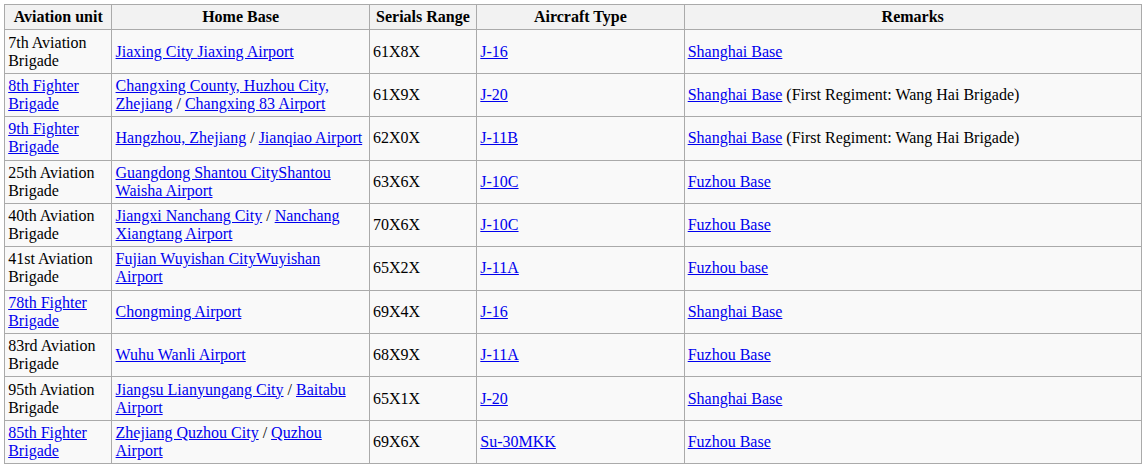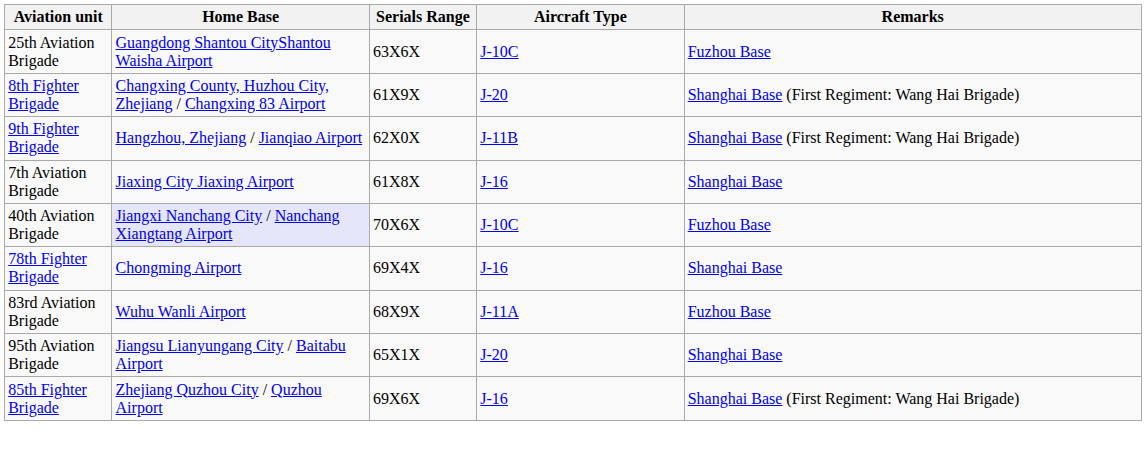 <table class="wikitable">
 <tr>
 <th scope="col" width="100">Aviation unit</th>
 <th scope="col" width="250">Home Base</th>
 <th scope="col" width="100">Serials Range</th>
 <th scope="col" width="200">Aircraft Type</th>
 <th scope="col" width="450">Remarks</th>
 </tr>
 <tr>
 </tr>
 <tr>
-<td>7th Aviation Brigade</td>
-<td><a href='#'>Jiaxing City </a><a href='#'>Jiaxing Airport</a></td>
-<td>61X8X</td>
-<td><a href='#'>J-16</a></td>
-<td><a href='#'>Shanghai Base</a></td>
+<td>25th Aviation Brigade</td>
+<td><a href='#'>Guangdong Shantou City</a><a href='#'>Shantou Waisha Airport</a></td>
+<td>63X6X</td>
+<td><a href='#'>J-10C</a></td>
+<td><a href='#'>Fuzhou Base</a></td>
 </tr>
 <tr>
 <td><a href='#'>8th Fighter Brigade</a></td>
 <td><a href='#'>Changxing County, Huzhou City, Zhejiang</a> / <a href='#'>Changxing 83 Airport</a></td>
 <td>61X9X</td>
 <td><a href='#'>J-20</a></td>
 <td><a href='#'>Shanghai Base</a> (First Regiment: Wang Hai Brigade)</td>
 </tr>
 <tr>
 <td><a href='#'>9th Fighter Brigade</a></td>
 <td><a href='#'>Hangzhou, Zhejiang</a> / <a href='#'>Jianqiao Airport</a></td>
 <td>62X0X</td>
 <td><a href='#'>J-11B</a></td>
 <td><a href='#'>Shanghai Base</a> (First Regiment: Wang Hai Brigade)</td>
 </tr>
 <tr>
-<td>25th Aviation Brigade</td>
-<td><a href='#'>Guangdong Shantou City</a><a href='#'>Shantou Waisha Airport</a></td>
-<td>63X6X</td>
-<td><a href='#'>J-10C</a></td>
-<td><a href='#'>Fuzhou Base</a></td>
+<td>7th Aviation Brigade</td>
+<td><a href='#'>Jiaxing City </a><a href='#'>Jiaxing Airport</a></td>
+<td>61X8X</td>
+<td><a href='#'>J-16</a></td>
+<td><a href='#'>Shanghai Base</a></td>
 </tr>
 <tr>
 <td>40th Aviation Brigade</td>
-<td><a href='#'>Jiangxi Nanchang City</a> / <a href='#'>Nanchang Xiangtang Airport</a></td>
+<td style="background: lavender;"><a href='#'>Jiangxi Nanchang City</a> / <a href='#'>Nanchang Xiangtang Airport</a></td>
 <td>70X6X</td>
 <td><a href='#'>J-10C</a></td>
 <td><a href='#'>Fuzhou Base</a></td>
-</tr>
-<tr>
-<td>41st Aviation Brigade</td>
-<td><a href='#'>Fujian Wuyishan City</a><a href='#'>Wuyishan Airport</a></td>
-<td>65X2X</td>
-<td><a href='#'>J-11A</a></td>
-<td><a href='#'>Fuzhou base</a></td>
 </tr>
 <tr>
 <td><a href='#'>78th Fighter Brigade</a></td>
 <td><a href='#'>Chongming Airport</a></td>
 <td>69X4X</td>
 <td><a href='#'>J-16</a></td>
 <td><a href='#'>Shanghai Base</a></td>
 </tr>
 <tr>
 <td>83rd Aviation Brigade</td>
 <td><a href='#'>Wuhu Wanli Airport</a></td>
 <td>68X9X</td>
 <td><a href='#'>J-11A</a></td>
 <td><a href='#'>Fuzhou Base</a></td>
 </tr>
 <tr>
 <td>95th Aviation Brigade</td>
 <td><a href='#'>Jiangsu Lianyungang City</a> / <a href='#'>Baitabu Airport</a></td>
 <td>65X1X</td>
 <td><a href='#'>J-20</a></td>
 <td><a href='#'>Shanghai Base</a></td>
 </tr>
 <tr>
 <td><a href='#'>85th Fighter Brigade</a></td>
 <td><a href='#'>Zhejiang Quzhou City</a> / <a href='#'>Quzhou Airport</a></td>
 <td>69X6X</td>
-<td><a href='#'>Su-30MKK</a></td>
-<td><a href='#'>Fuzhou Base</a></td>
+<td><a href='#'>J-16</a></td>
+<td><a href='#'>Shanghai Base</a> (First Regiment: Wang Hai Brigade)</td>
 </tr>
 <tr>
 </tr>
 </table>
